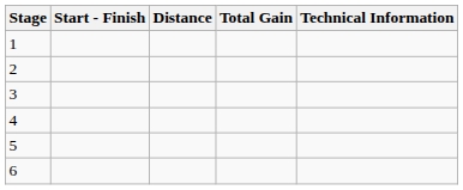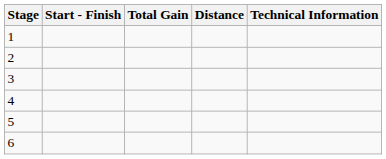 <table class="wikitable">
 <tr>
 <th>Stage</th>
 <th>Start - Finish</th>
+<th>Total Gain</th>
 <th>Distance</th>
-<th>Total Gain</th>
 <th>Technical Information</th>
 </tr>
 <tr>
 <td>1</td>
 <td></td>
 <td></td>
 <td></td>
 <td></td>
 </tr>
 <tr>
 <td>2</td>
 <td></td>
 <td></td>
 <td></td>
 <td></td>
 </tr>
 <tr>
 <td>3</td>
 <td></td>
 <td></td>
 <td></td>
 <td></td>
 </tr>
 <tr>
 <td>4</td>
 <td></td>
 <td></td>
 <td></td>
 <td></td>
 </tr>
 <tr>
 <td>5</td>
 <td></td>
 <td></td>
 <td></td>
 <td></td>
 </tr>
 <tr>
 <td>6</td>
 <td></td>
 <td></td>
 <td></td>
 <td></td>
 </tr>
 </table>
